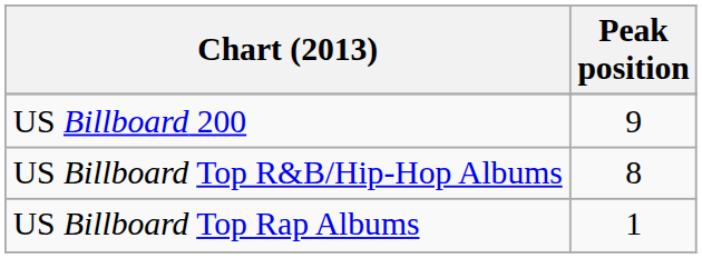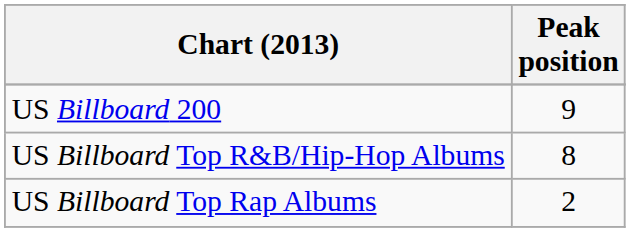 <table class="wikitable sortable">
 <tr>
 <th>Chart (2013)</th>
 <th>Peak<br>position</th>
 </tr>
 <tr>
 </tr>
 <tr>
 <td>US <a href='#'><em>Billboard</em> 200</a></td>
 <td style="text-align:center;">9</td>
 </tr>
 <tr>
 <td>US <em>Billboard</em> <a href='#'>Top R&B/Hip-Hop Albums</a></td>
 <td align=center>8</td>
 </tr>
 <tr>
 <td>US <em>Billboard</em> <a href='#'>Top Rap Albums</a></td>
-<td align=center>1</td>
+<td align=center>2</td>
 </tr>
 </table>
